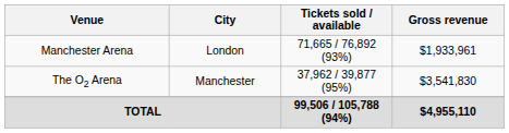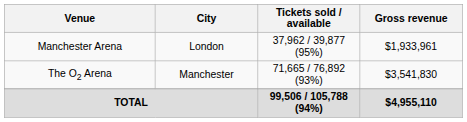 <table class="wikitable" style="text-align:center">
 <tr>
 <th style="width:225px;">Venue</th>
 <th style="width:150px;">City</th>
 <th style="width:150px;">Tickets sold / available</th>
 <th style="width:150px;">Gross revenue</th>
 </tr>
 <tr>
 <td>Manchester Arena</td>
 <td>London</td>
-<td>71,665 / 76,892 (93%)</td>
+<td>37,962 / 39,877 (95%)</td>
 <td>$1,933,961</td>
 </tr>
 <tr>
 <td>The O<sub>2</sub> Arena</td>
 <td>Manchester</td>
-<td>37,962 / 39,877 (95%)</td>
+<td>71,665 / 76,892 (93%)</td>
 <td>$3,541,830</td>
 </tr>
 <tr>
 </tr>
 <tr style="background:#ddd;">
 <td colspan="2"><strong>TOTAL</strong></td>
 <td><strong>99,506 / 105,788 (94%)</strong></td>
 <td><strong>$4,955,110</strong></td>
 </tr>
 </table>
